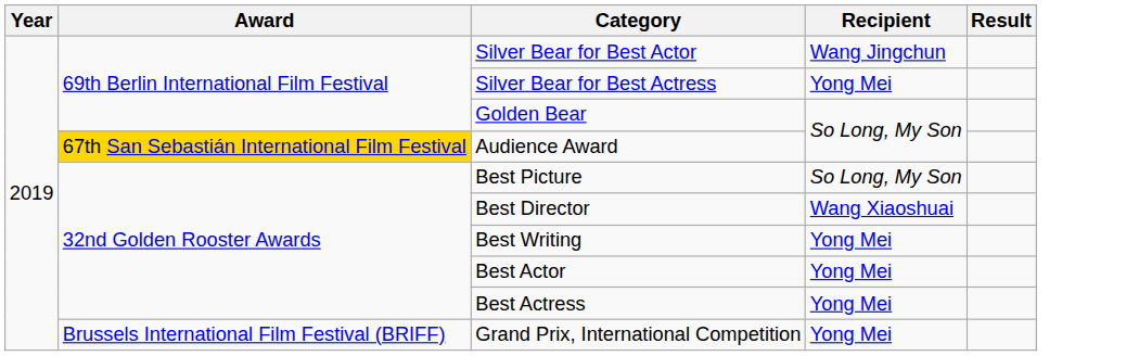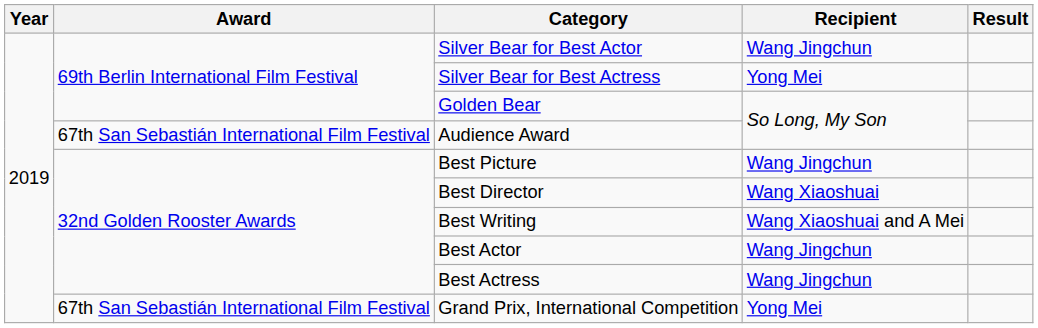 <table class="wikitable">
 <tr>
 <th>Year</th>
 <th>Award</th>
 <th>Category</th>
 <th>Recipient</th>
 <th>Result</th>
 </tr>
 <tr>
 <td rowspan="10">2019</td>
 <td rowspan=3><a href='#'>69th Berlin International Film Festival</a></td>
 <td><a href='#'>Silver Bear for Best Actor</a></td>
 <td rowspan=1><a href='#'>Wang Jingchun</a></td>
 <td></td>
 </tr>
 <tr>
 <td><a href='#'>Silver Bear for Best Actress</a></td>
 <td rowspan=1><a href='#'>Yong Mei</a></td>
 <td></td>
 </tr>
 <tr>
 <td><a href='#'>Golden Bear</a></td>
 <td rowspan=2><em>So Long, My Son</em></td>
 <td></td>
 </tr>
 <tr>
-<td style="background: gold;">67th <a href='#'>San Sebastián International Film Festival</a></td>
+<td>67th <a href='#'>San Sebastián International Film Festival</a></td>
 <td>Audience Award</td>
 <td></td>
 </tr>
 <tr>
 <td rowspan="5"><a href='#'>32nd Golden Rooster Awards</a></td>
 <td>Best Picture</td>
-<td><em>So Long, My Son</em></td>
+<td rowspan=1><a href='#'>Wang Jingchun</a></td>
 <td></td>
 </tr>
 <tr>
 <td>Best Director</td>
 <td><a href='#'>Wang Xiaoshuai</a></td>
 <td></td>
 </tr>
 <tr>
 <td>Best Writing</td>
-<td><a href='#'>Yong Mei</a></td>
+<td><a href='#'>Wang Xiaoshuai</a> and A Mei</td>
 <td></td>
 </tr>
 <tr>
 <td>Best Actor</td>
-<td><a href='#'>Yong Mei</a></td>
+<td><a href='#'>Wang Jingchun</a></td>
 <td></td>
 </tr>
 <tr>
 <td>Best Actress</td>
-<td><a href='#'>Yong Mei</a></td>
+<td rowspan=1><a href='#'>Wang Jingchun</a></td>
 <td></td>
 </tr>
 <tr>
-<td><a href='#'>Brussels International Film Festival (BRIFF)</a></td>
+<td>67th <a href='#'>San Sebastián International Film Festival</a></td>
 <td>Grand Prix, International Competition</td>
 <td><a href='#'>Yong Mei</a></td>
 <td></td>
 </tr>
 </table>
